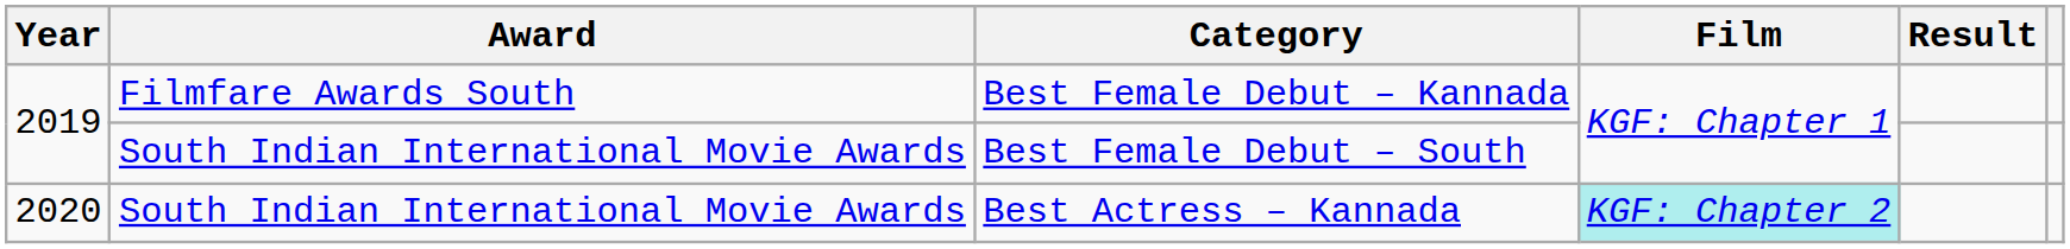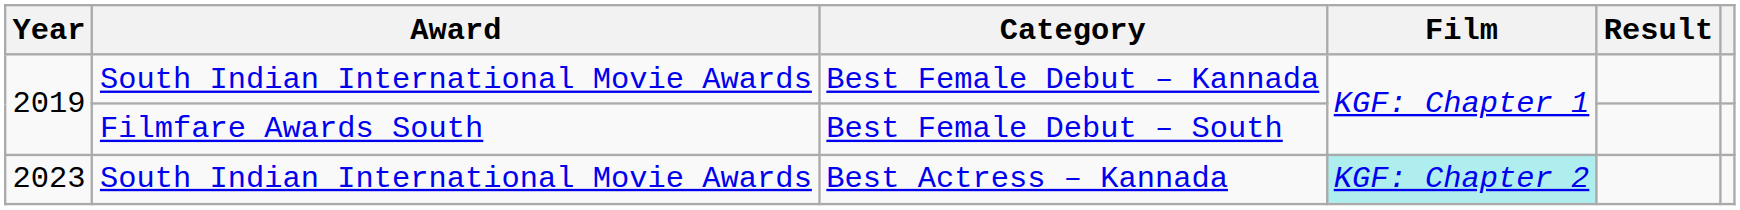 <table class="wikitable">
 <tr>
 <th>Year</th>
 <th>Award</th>
 <th>Category</th>
 <th>Film</th>
 <th>Result</th>
 <th></th>
 </tr>
 <tr>
 <td rowspan="2">2019</td>
-<td><a href='#'>Filmfare Awards South</a></td>
+<td><a href='#'>South Indian International Movie Awards</a></td>
 <td><a href='#'>Best Female Debut – Kannada</a></td>
 <td rowspan="2"><em><a href='#'>KGF: Chapter 1</a></em></td>
 <td></td>
 <td></td>
 </tr>
 <tr>
-<td><a href='#'>South Indian International Movie Awards</a></td>
+<td><a href='#'>Filmfare Awards South</a></td>
 <td><a href='#'>Best Female Debut – South</a></td>
 <td></td>
 <td></td>
 </tr>
 <tr>
-<td>2020</td>
+<td>2023</td>
 <td><a href='#'>South Indian International Movie Awards</a></td>
 <td><a href='#'>Best Actress – Kannada</a></td>
 <td style="background: paleturquoise;"><em><a href='#'>KGF: Chapter 2</a></em></td>
 <td></td>
 <td></td>
 </tr>
 </table>
